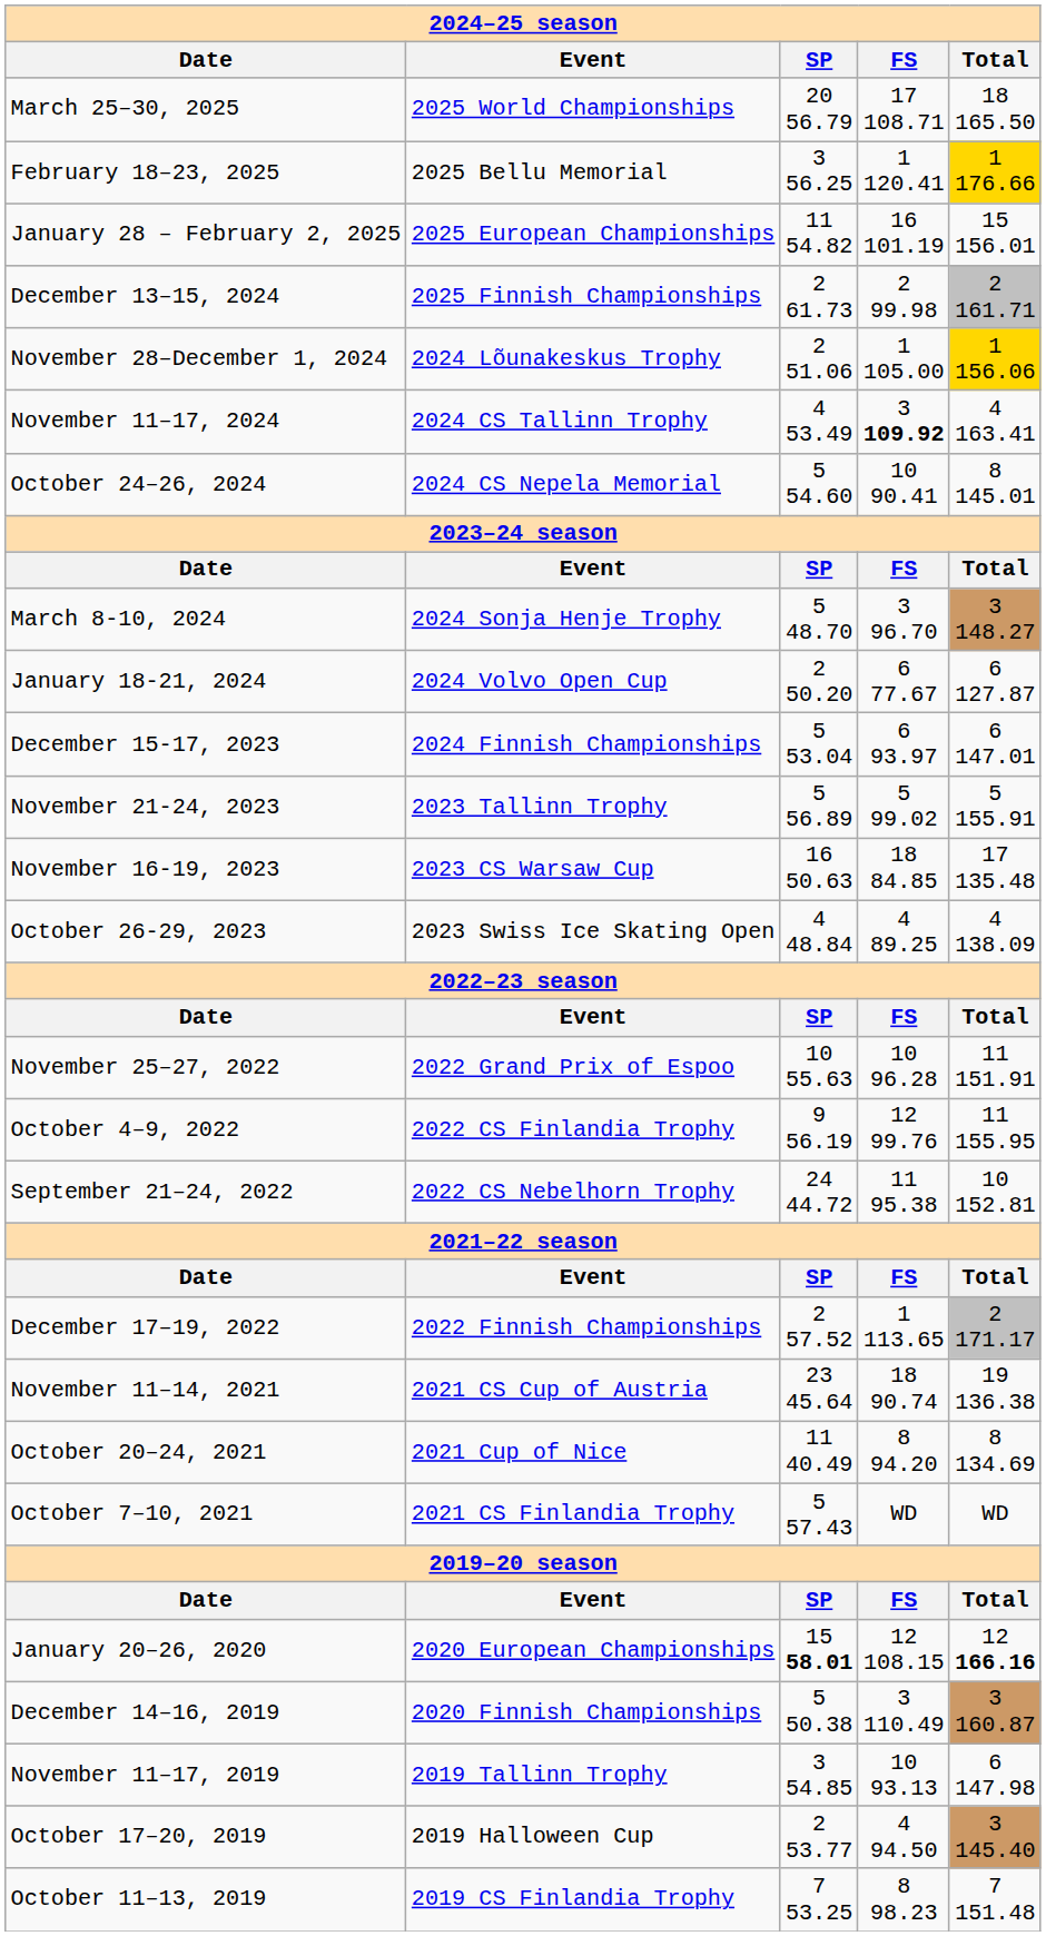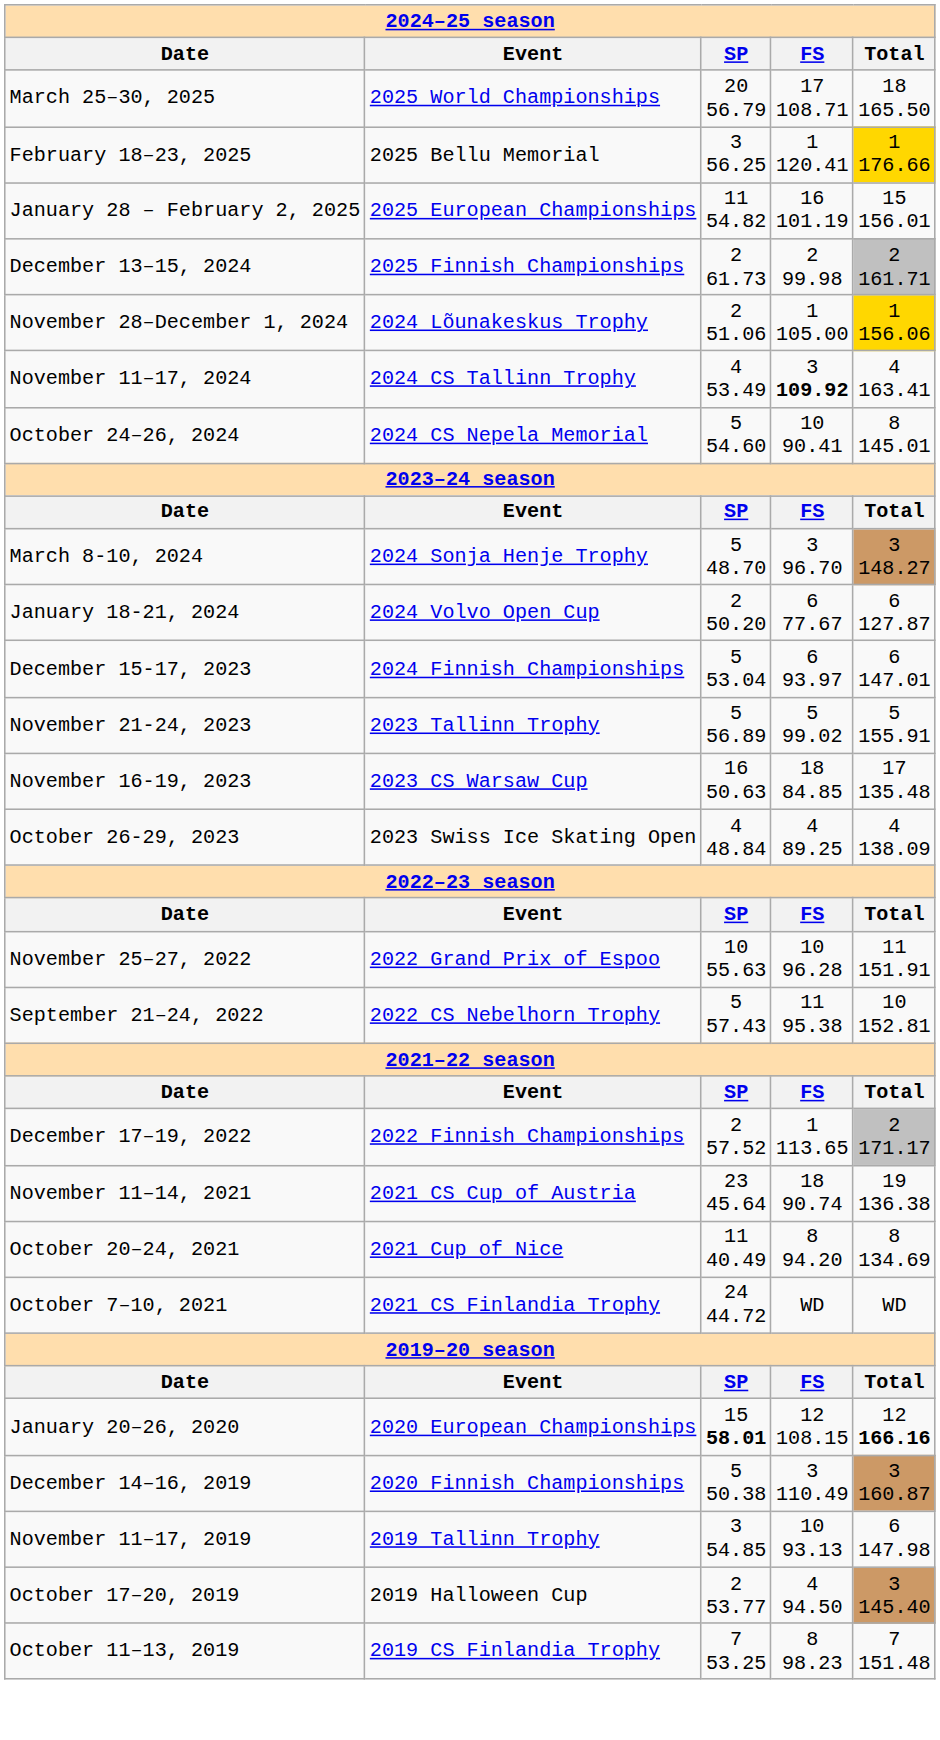 <table class="wikitable">
 <tr>
 <td style="background-color: #ffdead; " colspan=5 align=center><a href='#'><strong>2024–25 season</strong></a></td>
 </tr>
 <tr>
 <th>Date</th>
 <th>Event</th>
 <th><a href='#'>SP</a></th>
 <th><a href='#'>FS</a></th>
 <th>Total</th>
 </tr>
 <tr>
 <td>March 25–30, 2025</td>
 <td><a href='#'>2025 World Championships</a></td>
 <td align=center>20 <br> 56.79</td>
 <td align=center>17 <br> 108.71</td>
 <td align=center>18 <br> 165.50</td>
 </tr>
 <tr>
 <td>February 18–23, 2025</td>
 <td>2025 Bellu Memorial</td>
 <td align=center>3 <br> 56.25</td>
 <td align=center>1 <br> 120.41</td>
 <td align=center bgcolor=gold>1 <br> 176.66</td>
 </tr>
 <tr>
 <td>January 28 – February 2, 2025</td>
 <td><a href='#'>2025 European Championships</a></td>
 <td align=center>11 <br> 54.82</td>
 <td align=center>16 <br> 101.19</td>
 <td align=center>15 <br> 156.01</td>
 </tr>
 <tr>
 <td>December 13–15, 2024</td>
 <td><a href='#'>2025 Finnish Championships</a></td>
 <td align=center>2 <br> 61.73</td>
 <td align=center>2 <br> 99.98</td>
 <td align=center bgcolor=silver>2 <br> 161.71</td>
 </tr>
 <tr>
 <td>November 28–December 1, 2024</td>
 <td><a href='#'>2024 Lõunakeskus Trophy</a></td>
 <td align=center>2 <br> 51.06</td>
 <td align=center>1 <br> 105.00</td>
 <td align=center bgcolor=gold>1 <br> 156.06</td>
 </tr>
 <tr>
 <td>November 11–17, 2024</td>
 <td><a href='#'>2024 CS Tallinn Trophy</a></td>
 <td align=center>4 <br> 53.49</td>
 <td align=center>3 <br> <strong>109.92</strong></td>
 <td align=center>4 <br> 163.41</td>
 </tr>
 <tr>
 <td>October 24–26, 2024</td>
 <td><a href='#'>2024 CS Nepela Memorial</a></td>
 <td align=center>5 <br> 54.60</td>
 <td align=center>10 <br> 90.41</td>
 <td align=center>8 <br> 145.01</td>
 </tr>
 <tr>
 <td style="background-color: #ffdead; " colspan=5 align=center><a href='#'><strong>2023–24 season</strong></a></td>
 </tr>
 <tr>
 <th>Date</th>
 <th>Event</th>
 <th><a href='#'>SP</a></th>
 <th><a href='#'>FS</a></th>
 <th>Total</th>
 </tr>
 <tr>
 <td>March 8-10, 2024</td>
 <td><a href='#'>2024 Sonja Henje Trophy</a></td>
 <td align=center>5 <br> 48.70</td>
 <td align=center>3 <br> 96.70</td>
 <td align=center bgcolor=cc9966>3 <br> 148.27</td>
 </tr>
 <tr>
 <td>January 18-21, 2024</td>
 <td><a href='#'>2024 Volvo Open Cup</a></td>
 <td align=center>2 <br> 50.20</td>
 <td align=center>6 <br> 77.67</td>
 <td align=center>6 <br> 127.87</td>
 </tr>
 <tr>
 <td>December 15-17, 2023</td>
 <td><a href='#'>2024 Finnish Championships</a></td>
 <td align=center>5 <br> 53.04</td>
 <td align=center>6 <br> 93.97</td>
 <td align=center>6 <br> 147.01</td>
 </tr>
 <tr>
 <td>November 21-24, 2023</td>
 <td><a href='#'>2023 Tallinn Trophy</a></td>
 <td align=center>5 <br> 56.89</td>
 <td align=center>5 <br> 99.02</td>
 <td align=center>5 <br> 155.91</td>
 </tr>
 <tr>
 <td>November 16-19, 2023</td>
 <td><a href='#'>2023 CS Warsaw Cup</a></td>
 <td align=center>16 <br> 50.63</td>
 <td align=center>18 <br> 84.85</td>
 <td align=center>17 <br> 135.48</td>
 </tr>
 <tr>
 <td>October 26-29, 2023</td>
 <td>2023 Swiss Ice Skating Open</td>
 <td align=center>4 <br> 48.84</td>
 <td align=center>4 <br> 89.25</td>
 <td align=center>4 <br> 138.09</td>
 </tr>
 <tr>
 <td style="background-color: #ffdead; " colspan=5 align=center><a href='#'><strong>2022–23 season</strong></a></td>
 </tr>
 <tr>
 <th>Date</th>
 <th>Event</th>
 <th><a href='#'>SP</a></th>
 <th><a href='#'>FS</a></th>
 <th>Total</th>
 </tr>
 <tr>
 <td>November 25–27, 2022</td>
 <td><a href='#'>2022 Grand Prix of Espoo</a></td>
 <td align=center>10 <br> 55.63</td>
 <td align=center>10 <br> 96.28</td>
 <td align=center>11 <br> 151.91</td>
 </tr>
 <tr>
-<td>October 4–9, 2022</td>
-<td><a href='#'>2022 CS Finlandia Trophy</a></td>
-<td align=center>9 <br> 56.19</td>
-<td align=center>12 <br> 99.76</td>
-<td align=center>11 <br> 155.95</td>
-</tr>
-<tr>
 <td>September 21–24, 2022</td>
 <td><a href='#'>2022 CS Nebelhorn Trophy</a></td>
-<td align=center>24 <br> 44.72</td>
+<td align=center>5 <br> 57.43</td>
 <td align=center>11 <br> 95.38</td>
 <td align=center>10 <br> 152.81</td>
 </tr>
 <tr>
 <td style="background-color: #ffdead; " colspan=5 align=center><a href='#'><strong>2021–22 season</strong></a></td>
 </tr>
 <tr>
 <th>Date</th>
 <th>Event</th>
 <th><a href='#'>SP</a></th>
 <th><a href='#'>FS</a></th>
 <th>Total</th>
 </tr>
 <tr>
 <td>December 17–19, 2022</td>
 <td><a href='#'>2022 Finnish Championships</a></td>
 <td align=center>2 <br> 57.52</td>
 <td align=center>1 <br> 113.65</td>
 <td align=center bgcolor=silver>2 <br> 171.17</td>
 </tr>
 <tr>
 <td>November 11–14, 2021</td>
 <td><a href='#'>2021 CS Cup of Austria</a></td>
 <td align=center>23 <br> 45.64</td>
 <td align=center>18 <br> 90.74</td>
 <td align=center>19 <br> 136.38</td>
 </tr>
 <tr>
 <td>October 20–24, 2021</td>
 <td><a href='#'>2021 Cup of Nice</a></td>
 <td align=center>11 <br> 40.49</td>
 <td align=center>8 <br> 94.20</td>
 <td align=center>8 <br> 134.69</td>
 </tr>
 <tr>
 <td>October 7–10, 2021</td>
 <td><a href='#'>2021 CS Finlandia Trophy</a></td>
-<td align=center>5 <br> 57.43</td>
+<td align=center>24 <br> 44.72</td>
 <td align=center>WD</td>
 <td align=center>WD</td>
 </tr>
 <tr>
 <td colspan="5" style="background-color: #ffdead; " align="center"><a href='#'><strong>2019–20 season</strong></a></td>
 </tr>
 <tr>
 <th>Date</th>
 <th>Event</th>
 <th><a href='#'>SP</a></th>
 <th><a href='#'>FS</a></th>
 <th>Total</th>
 </tr>
 <tr>
 <td>January 20–26, 2020</td>
 <td><a href='#'>2020 European Championships</a></td>
 <td align=center>15 <br> <strong>58.01</strong></td>
 <td align=center>12 <br> 108.15</td>
 <td align=center>12 <br> <strong>166.16</strong></td>
 </tr>
 <tr>
 <td>December 14–16, 2019</td>
 <td><a href='#'>2020 Finnish Championships</a></td>
 <td align=center>5 <br> 50.38</td>
 <td align=center>3 <br> 110.49</td>
 <td align=center bgcolor=cc9966>3 <br> 160.87</td>
 </tr>
 <tr>
 <td>November 11–17, 2019</td>
 <td><a href='#'>2019 Tallinn Trophy</a></td>
 <td align=center>3 <br> 54.85</td>
 <td align=center>10 <br> 93.13</td>
 <td align=center>6 <br> 147.98</td>
 </tr>
 <tr>
 <td>October 17–20, 2019</td>
 <td>2019 Halloween Cup</td>
 <td align=center>2 <br> 53.77</td>
 <td align=center>4 <br> 94.50</td>
 <td align=center bgcolor=cc9966>3 <br> 145.40</td>
 </tr>
 <tr>
 <td>October 11–13, 2019</td>
 <td><a href='#'>2019 CS Finlandia Trophy</a></td>
 <td align=center>7 <br> 53.25</td>
 <td align=center>8 <br> 98.23</td>
 <td align=center>7 <br> 151.48</td>
 </tr>
 </table>
